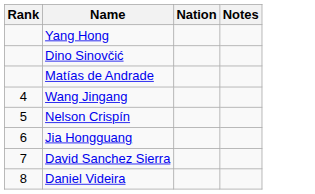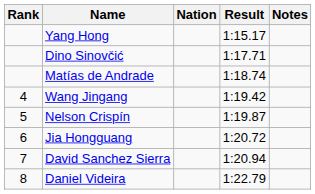 <table class="wikitable sortable" style="text-align:center">
 <tr>
 <th>Rank</th>
 <th>Name</th>
 <th>Nation</th>
+<th>Result</th>
 <th>Notes</th>
 </tr>
 <tr>
 <td></td>
 <td align=left><a href='#'>Yang Hong</a></td>
 <td align=left></td>
+<td>1:15.17</td>
 <td></td>
 </tr>
 <tr>
 <td></td>
 <td align=left><a href='#'>Dino Sinovčić</a></td>
 <td align=left></td>
+<td>1:17.71</td>
 <td></td>
 </tr>
 <tr>
 <td></td>
 <td align=left><a href='#'>Matías de Andrade</a></td>
 <td align=left></td>
+<td>1:18.74</td>
 <td></td>
 </tr>
 <tr>
 <td>4</td>
 <td align=left><a href='#'>Wang Jingang</a></td>
 <td align=left></td>
+<td>1:19.42</td>
 <td></td>
 </tr>
 <tr>
 <td>5</td>
 <td align=left><a href='#'>Nelson Crispín</a></td>
 <td align=left></td>
+<td>1:19.87</td>
 <td></td>
 </tr>
 <tr>
 <td>6</td>
 <td align=left><a href='#'>Jia Hongguang</a></td>
 <td align=left></td>
+<td>1:20.72</td>
 <td></td>
 </tr>
 <tr>
 <td>7</td>
 <td align=left><a href='#'>David  Sanchez Sierra</a></td>
 <td align=left></td>
+<td>1:20.94</td>
 <td></td>
 </tr>
 <tr>
 <td>8</td>
 <td align=left><a href='#'>Daniel Videira</a></td>
 <td align=left></td>
+<td>1:22.79</td>
 <td></td>
 </tr>
 </table>
